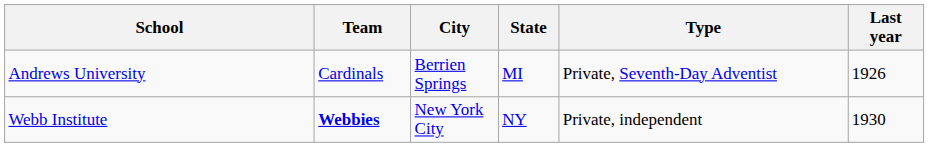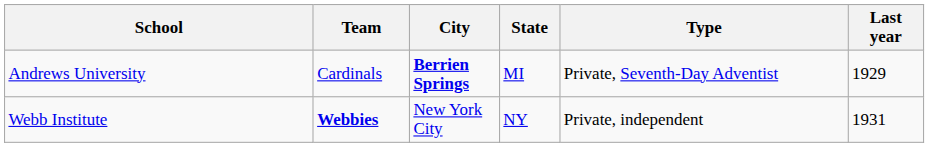 <table class="wikitable sortable">
 <tr>
 <th style=width:45em>School</th>
 <th style=width:8em>Team</th>
 <th style=width:8em>City</th>
 <th style=width:5em>State</th>
 <th style=width:40em>Type</th>
 <th style=width:08em>Last<br>year</th>
 </tr>
 <tr>
 <td><a href='#'>Andrews University</a></td>
 <td><a href='#'>Cardinals</a></td>
-<td><a href='#'>Berrien Springs</a></td>
+<td><strong><a href='#'>Berrien Springs</a></strong></td>
 <td><a href='#'>MI</a></td>
 <td>Private, <a href='#'>Seventh-Day Adventist</a></td>
-<td>1926</td>
+<td>1929</td>
 </tr>
 <tr>
 <td><a href='#'>Webb Institute</a></td>
 <td><strong><a href='#'>Webbies</a></strong></td>
 <td><a href='#'>New York City</a></td>
 <td><a href='#'>NY</a></td>
 <td>Private, independent</td>
-<td>1930</td>
+<td>1931</td>
 </tr>
 </table>
